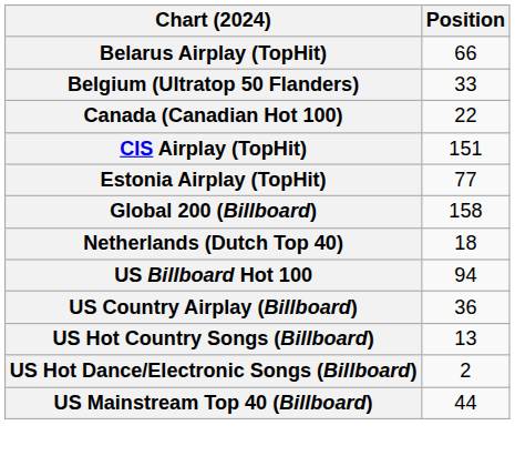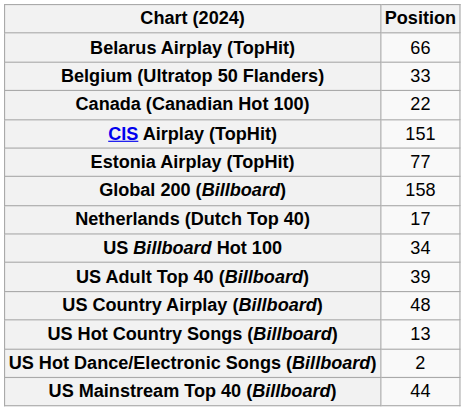 <table class="wikitable sortable plainrowheaders" style="text-align:center">
 <tr>
 <th scope="col">Chart (2024)</th>
 <th scope="col">Position</th>
 </tr>
 <tr>
 <th scope="row">Belarus Airplay (TopHit)</th>
 <td>66</td>
 </tr>
 <tr>
 <th scope="row">Belgium (Ultratop 50 Flanders)</th>
 <td>33</td>
 </tr>
 <tr>
 <th scope="row">Canada (Canadian Hot 100)</th>
 <td>22</td>
 </tr>
 <tr>
 <th scope="row"><a href='#'>CIS</a> Airplay (TopHit)</th>
 <td>151</td>
 </tr>
 <tr>
 <th scope="row">Estonia Airplay (TopHit)</th>
 <td>77</td>
 </tr>
 <tr>
 <th scope="row">Global 200 (<em>Billboard</em>)</th>
 <td>158</td>
 </tr>
 <tr>
 <th scope="row">Netherlands (Dutch Top 40)</th>
-<td>18</td>
+<td>17</td>
 </tr>
 <tr>
 <th scope="row">US <em>Billboard</em> Hot 100</th>
-<td>94</td>
+<td>34</td>
+</tr>
+<tr>
+<th scope="row">US Adult Top 40 (<em>Billboard</em>)</th>
+<td>39</td>
 </tr>
 <tr>
 <th scope="row">US Country Airplay (<em>Billboard</em>)</th>
-<td>36</td>
+<td>48</td>
 </tr>
 <tr>
 <th scope="row">US Hot Country Songs (<em>Billboard</em>)</th>
 <td>13</td>
 </tr>
 <tr>
 <th scope="row">US Hot Dance/Electronic Songs (<em>Billboard</em>)</th>
 <td>2</td>
 </tr>
 <tr>
 <th scope="row">US Mainstream Top 40 (<em>Billboard</em>)</th>
 <td>44</td>
 </tr>
 </table>
